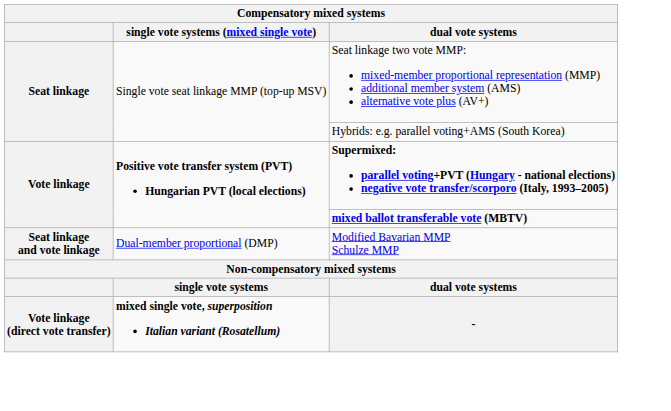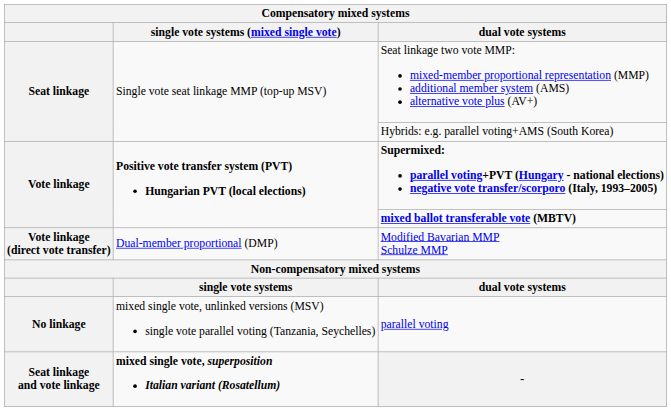 <table class="wikitable">
 <tr>
 <th colspan="3">Compensatory mixed systems</th>
 </tr>
 <tr>
 <th></th>
 <th>single vote systems (<a href='#'>mixed single vote</a>)</th>
 <th>dual vote systems</th>
 </tr>
 <tr>
 <th rowspan="2">Seat linkage</th>
 <td rowspan="2">Single vote seat linkage MMP (top-up MSV)</td>
 <td>Seat linkage two vote MMP:<br><ul><li><a href='#'>mixed-member proportional representation</a> (MMP)</li><li><a href='#'>additional member system</a> (AMS)</li><li><a href='#'>alternative vote plus</a> (AV+)</li></ul></td>
 </tr>
 <tr>
 <td>Hybrids: e.g. parallel voting+AMS (South Korea)</td>
 </tr>
 <tr>
 <th rowspan="2">Vote linkage</th>
 <td rowspan="2"><strong>Positive vote transfer system (PVT)</strong><br><ul><li><strong>Hungarian PVT (local elections)</strong></li></ul></td>
 <td><strong>Supermixed:</strong><br><ul><li><strong><a href='#'>parallel voting</a>+PVT (<a href='#'>Hungary</a> - national elections)</strong></li><li><strong><a href='#'>negative vote transfer/scorporo</a> (Italy, 1993–2005)</strong></li></ul></td>
 </tr>
 <tr>
 <td><strong><a href='#'>mixed ballot transferable vote</a> (MBTV)</strong></td>
 </tr>
 <tr>
-<th>Seat linkage<br>and vote linkage</th>
+<th>Vote linkage<br>(direct vote transfer)</th>
 <td><a href='#'>Dual-member proportional</a> (DMP)</td>
 <td><a href='#'>Modified Bavarian MMP</a><br><a href='#'>Schulze MMP</a></td>
 </tr>
 <tr>
 <th colspan="3">Non-compensatory mixed systems</th>
 </tr>
 <tr>
 <th></th>
 <th>single vote systems</th>
 <th>dual vote systems</th>
 </tr>
 <tr>
-<th>Vote linkage<br>(direct vote transfer)</th>
+<th>No linkage</th>
+<td>mixed single vote, unlinked versions (MSV)<br><ul><li>single vote parallel voting (Tanzania, Seychelles)</li></ul></td>
+<td><a href='#'>parallel voting</a></td>
+</tr>
+<tr>
+<th>Seat linkage<br>and vote linkage</th>
 <td><strong>mixed single vote, <em>superposition<strong><em><br><ul><li></strong>Italian variant (Rosatellum)<strong></li></ul></td>
 <th>-</th>
 </tr>
 </table>
